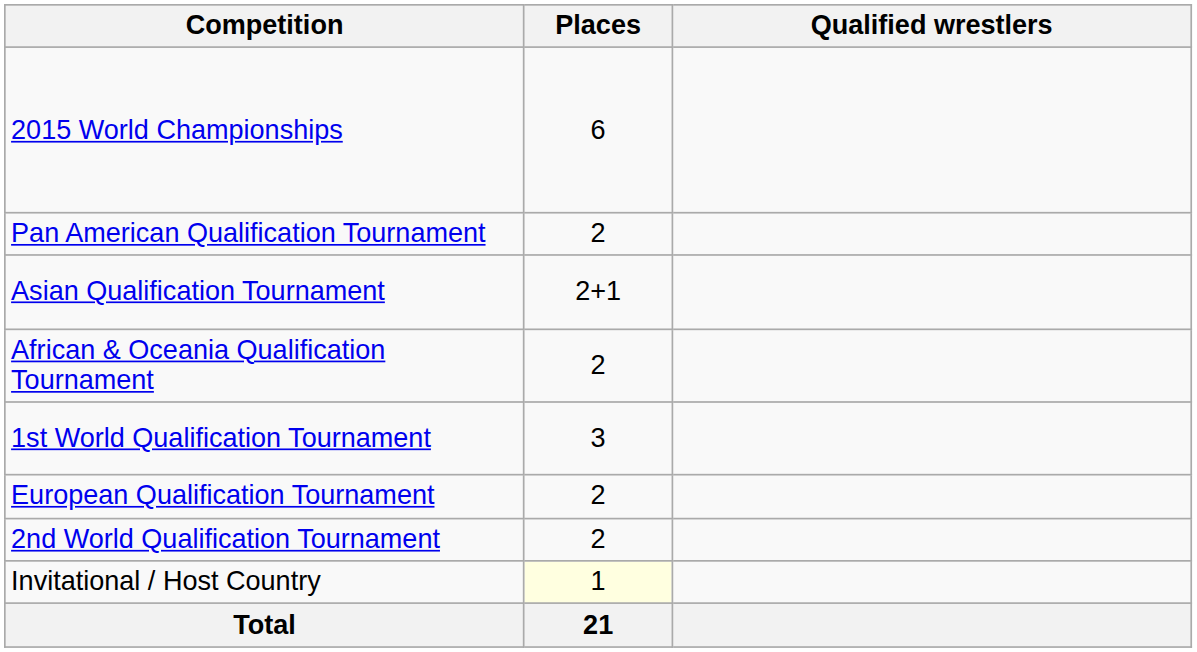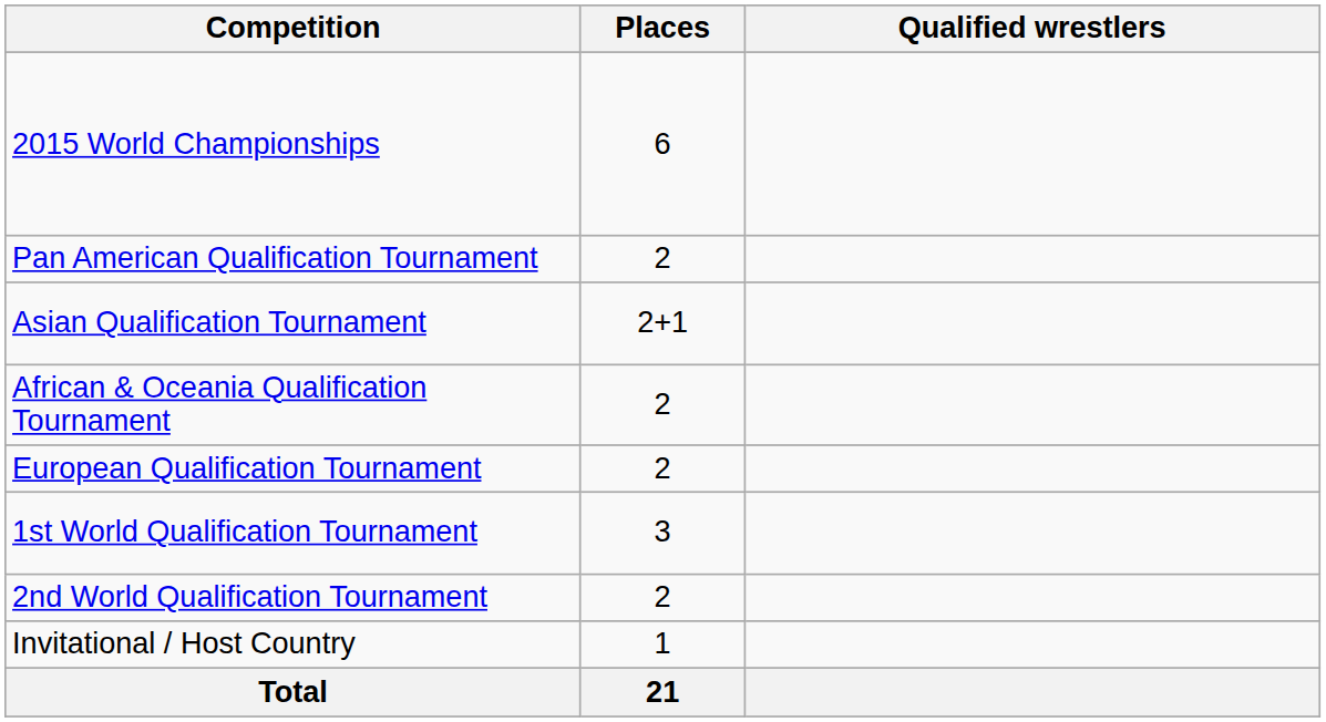 <table class = "wikitable">
 <tr>
 <th width=300>Competition</th>
 <th width=80>Places</th>
 <th width=300>Qualified wrestlers</th>
 </tr>
 <tr>
 <td><a href='#'>2015 World Championships</a></td>
 <td align="center">6</td>
 <td><br><br><br><br><br></td>
 </tr>
 <tr>
 <td><a href='#'>Pan American Qualification Tournament</a></td>
 <td align="center">2</td>
 <td><br></td>
 </tr>
 <tr>
 <td><a href='#'>Asian Qualification Tournament</a></td>
 <td align="center">2+1</td>
 <td><br><br></td>
 </tr>
 <tr>
 <td><a href='#'>African & Oceania Qualification Tournament</a></td>
 <td align="center">2</td>
 <td><br></td>
 </tr>
 <tr>
+<td><a href='#'>European Qualification Tournament</a></td>
+<td align="center">2</td>
+<td> <br></td>
+</tr>
+<tr>
 <td><a href='#'>1st World Qualification Tournament</a></td>
 <td align="center">3</td>
 <td><br><br></td>
-</tr>
-<tr>
-<td><a href='#'>European Qualification Tournament</a></td>
-<td align="center">2</td>
-<td> <br></td>
 </tr>
 <tr>
 <td><a href='#'>2nd World Qualification Tournament</a></td>
 <td align="center">2</td>
 <td><br></td>
 </tr>
 <tr>
 <td>Invitational / Host Country</td>
-<td align="center" style="background: lightyellow;">1</td>
+<td align="center">1</td>
 <td></td>
 </tr>
 <tr>
 <th>Total</th>
 <th>21</th>
 <th></th>
 </tr>
 </table>
